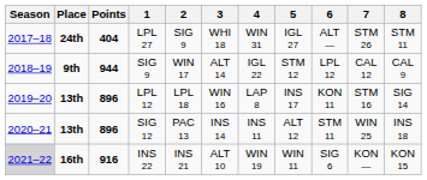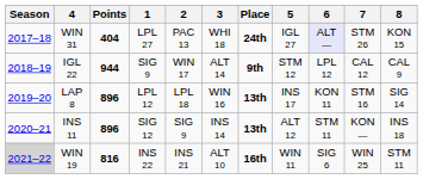 <table class="wikitable" border="1" style="text-align:center; font-size:90%;">
 <tr>
 <th>Season</th>
-<th>Place</th>
+<th width=40px>4</th>
 <th>Points</th>
 <th width=40px>1</th>
 <th width=40px>2</th>
 <th width=40px>3</th>
-<th width=40px>4</th>
+<th>Place</th>
 <th width=40px>5</th>
 <th width=40px>6</th>
 <th width=40px>7</th>
 <th width=40px>8</th>
 </tr>
 <tr>
 <td><a href='#'>2017–18</a></td>
-<td><strong>24th</strong></td>
+<td>WIN<br><small>31</small></td>
 <td><strong>404</strong></td>
 <td>LPL<br><small>27</small></td>
-<td>SIG<br><small>9</small></td>
+<td>PAC<br><small>13</small></td>
 <td>WHI<br><small>18</small></td>
-<td>WIN<br><small>31</small></td>
+<td><strong>24th</strong></td>
 <td>IGL<br><small>27</small></td>
-<td>ALT<br><small>—</small></td>
+<td style="background: lavender;">ALT<br><small>—</small></td>
 <td>STM<br><small>26</small></td>
-<td>STM<br><small>11</small></td>
+<td>KON<br><small>15</small></td>
 </tr>
 <tr>
 <td><a href='#'>2018–19</a></td>
-<td><strong>9th</strong></td>
+<td>IGL<br><small>22</small></td>
 <td><strong>944</strong></td>
 <td>SIG<br><small>9</small></td>
 <td>WIN<br><small>17</small></td>
 <td>ALT<br><small>14</small></td>
-<td>IGL<br><small>22</small></td>
+<td><strong>9th</strong></td>
 <td>STM<br><small>12</small></td>
 <td>LPL<br><small>12</small></td>
 <td>CAL<br><small>12</small></td>
 <td>CAL<br><small>9</small></td>
 </tr>
 <tr>
 <td><a href='#'>2019–20</a></td>
-<td><strong>13th</strong></td>
+<td>LAP<br><small>8</small></td>
 <td><strong>896</strong></td>
 <td>LPL<br><small>12</small></td>
 <td>LPL<br><small>18</small></td>
 <td>WIN<br><small>16</small></td>
-<td>LAP<br><small>8</small></td>
+<td><strong>13th</strong></td>
 <td>INS<br><small>17</small></td>
 <td>KON<br><small>11</small></td>
 <td>STM<br><small>16</small></td>
 <td>SIG<br><small>14</small></td>
 </tr>
 <tr>
 <td><a href='#'>2020–21</a></td>
-<td><strong>13th</strong></td>
+<td>INS<br><small>11</small></td>
 <td><strong>896</strong></td>
 <td>SIG<br><small>12</small></td>
-<td>PAC<br><small>13</small></td>
+<td>SIG<br><small>9</small></td>
 <td>INS<br><small>14</small></td>
-<td>INS<br><small>11</small></td>
+<td><strong>13th</strong></td>
 <td>ALT<br><small>12</small></td>
 <td>STM<br><small>11</small></td>
-<td>WIN<br><small>25</small></td>
+<td>KON<br><small>—</small></td>
 <td>INS<br><small>18</small></td>
 </tr>
 <tr>
 <td style="background: lightgrey;"><a href='#'>2021–22</a></td>
-<td><strong>16th</strong></td>
-<td><strong>916</strong></td>
+<td>WIN<br><small>19</small></td>
+<td><strong>816</strong></td>
 <td>INS<br><small>22</small></td>
 <td>INS<br><small>21</small></td>
 <td>ALT<br><small>10</small></td>
-<td>WIN<br><small>19</small></td>
+<td><strong>16th</strong></td>
 <td>WIN<br><small>11</small></td>
 <td>SIG<br><small>6</small></td>
-<td>KON<br><small>—</small></td>
-<td>KON<br><small>15</small></td>
+<td>WIN<br><small>25</small></td>
+<td>STM<br><small>11</small></td>
 </tr>
 </table>
